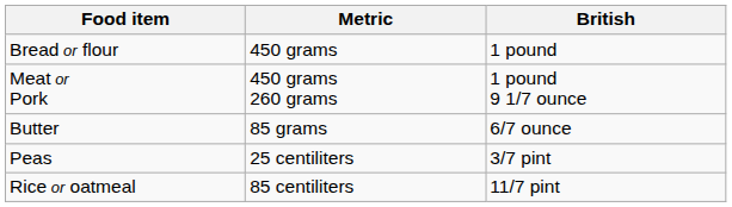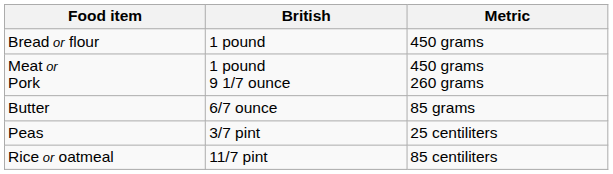 <table class="wikitable">
 <tr>
 <th align="center" width="200">Food item</th>
+<th align="center" width="200">British</th>
 <th align="center" width="200">Metric</th>
-<th align="center" width="200">British</th>
 </tr>
 <tr>
 <td>Bread<small> <em>or</em></small> flour</td>
+<td>1 pound</td>
 <td>450 grams</td>
-<td>1 pound</td>
 </tr>
 <tr>
 <td>Meat<small> <em>or</em></small><br> Pork</td>
+<td>1 pound <br> 9 1/7 ounce</td>
 <td>450 grams <br>  260 grams</td>
-<td>1 pound <br> 9 1/7 ounce</td>
 </tr>
 <tr>
 <td>Butter</td>
+<td>6/7 ounce</td>
 <td>85 grams</td>
-<td>6/7 ounce</td>
 </tr>
 <tr>
 <td>Peas</td>
+<td>3/7 pint</td>
 <td>25 centiliters</td>
-<td>3/7 pint</td>
 </tr>
 <tr>
 <td>Rice<small> <em>or</em></small> oatmeal</td>
+<td>11/7 pint</td>
 <td>85 centiliters</td>
-<td>11/7 pint</td>
 </tr>
 </table>
